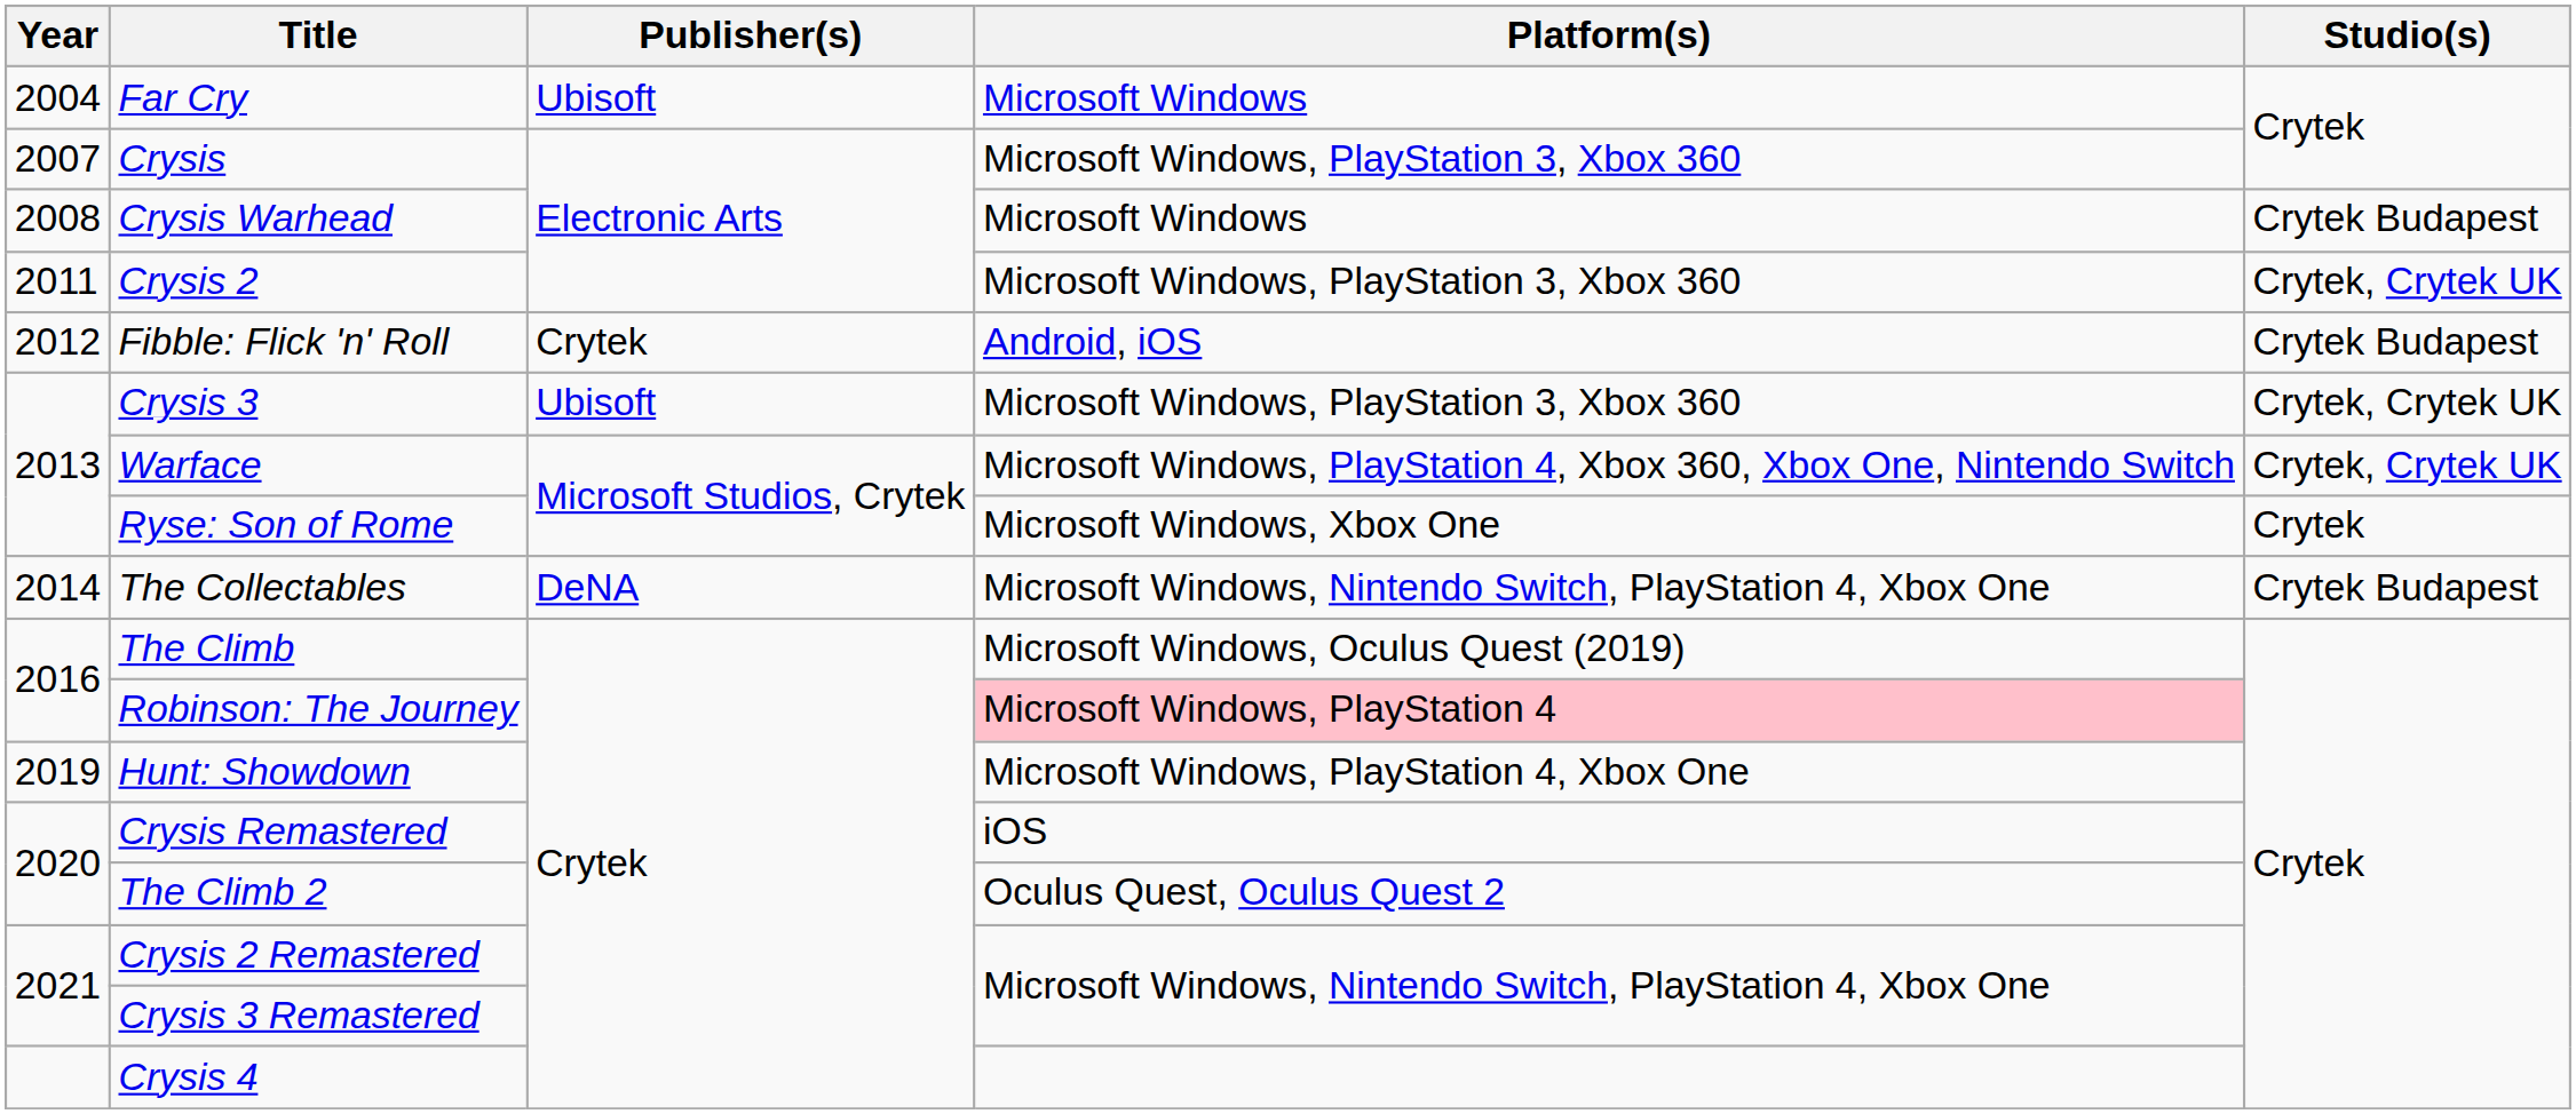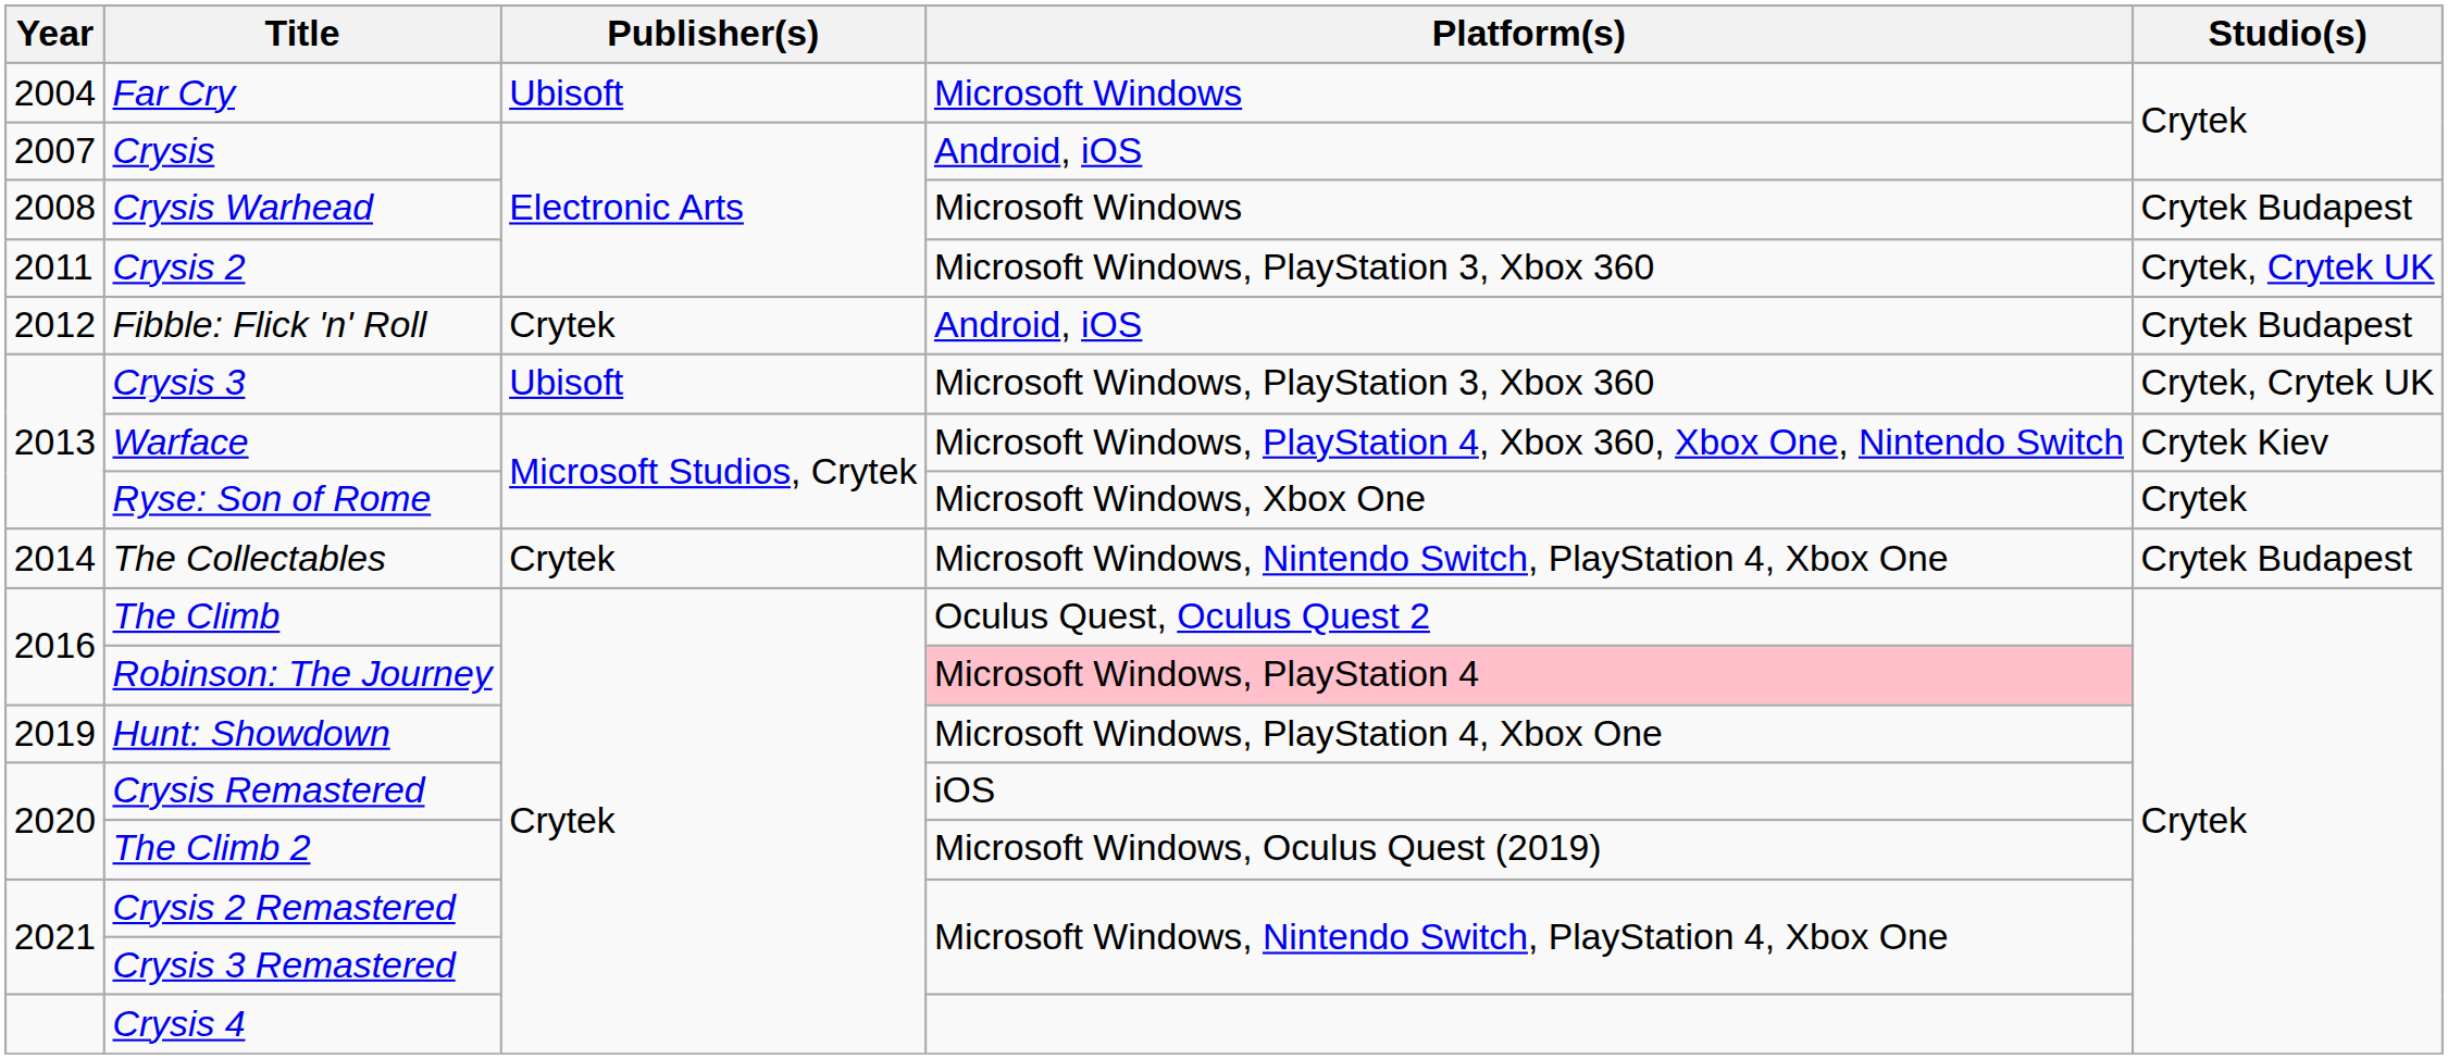 <table class="wikitable sortable mw-collapsible">
 <tr>
 <th>Year</th>
 <th>Title</th>
 <th>Publisher(s)</th>
 <th>Platform(s)</th>
 <th>Studio(s)</th>
 </tr>
 <tr>
 <td>2004</td>
 <td><em><a href='#'>Far Cry</a></em></td>
 <td><a href='#'>Ubisoft</a></td>
 <td><a href='#'>Microsoft Windows</a></td>
 <td rowspan="2">Crytek</td>
 </tr>
 <tr>
 <td>2007</td>
 <td><em><a href='#'>Crysis</a></em></td>
 <td rowspan="3"><a href='#'>Electronic Arts</a></td>
-<td>Microsoft Windows, <a href='#'>PlayStation 3</a>, <a href='#'>Xbox 360</a></td>
+<td><a href='#'>Android</a>, <a href='#'>iOS</a></td>
 </tr>
 <tr>
 <td>2008</td>
 <td><em><a href='#'>Crysis Warhead</a></em></td>
 <td>Microsoft Windows</td>
 <td>Crytek Budapest</td>
 </tr>
 <tr>
 <td>2011</td>
 <td><em><a href='#'>Crysis 2</a></em></td>
 <td>Microsoft Windows, PlayStation 3, Xbox 360</td>
 <td>Crytek, <a href='#'>Crytek UK</a></td>
 </tr>
 <tr>
 <td>2012</td>
 <td><em>Fibble: Flick 'n' Roll</em></td>
 <td>Crytek</td>
 <td><a href='#'>Android</a>, <a href='#'>iOS</a></td>
 <td>Crytek Budapest</td>
 </tr>
 <tr>
 <td rowspan="3">2013</td>
 <td><em><a href='#'>Crysis 3</a></em></td>
 <td><a href='#'>Ubisoft</a></td>
 <td>Microsoft Windows, PlayStation 3, Xbox 360</td>
 <td>Crytek, Crytek UK</td>
 </tr>
 <tr>
 <td><em><a href='#'>Warface</a></em></td>
 <td rowspan="2"><a href='#'>Microsoft Studios</a>, Crytek</td>
 <td>Microsoft Windows, <a href='#'>PlayStation 4</a>, Xbox 360, <a href='#'>Xbox One</a>, <a href='#'>Nintendo Switch</a></td>
-<td>Crytek, <a href='#'>Crytek UK</a></td>
+<td>Crytek Kiev</td>
 </tr>
 <tr>
 <td><em><a href='#'>Ryse: Son of Rome</a></em></td>
 <td>Microsoft Windows, Xbox One</td>
 <td>Crytek</td>
 </tr>
 <tr>
 <td>2014</td>
 <td><em>The Collectables</em></td>
-<td><a href='#'>DeNA</a></td>
+<td>Crytek</td>
 <td>Microsoft Windows, <a href='#'>Nintendo Switch</a>, PlayStation 4, Xbox One</td>
 <td>Crytek Budapest</td>
 </tr>
 <tr>
 <td rowspan="2">2016</td>
 <td><em><a href='#'>The Climb</a></em></td>
 <td rowspan="8">Crytek</td>
-<td>Microsoft Windows, Oculus Quest (2019)</td>
+<td>Oculus Quest, <a href='#'>Oculus Quest 2</a></td>
 <td rowspan="8">Crytek</td>
 </tr>
 <tr>
 <td><em><a href='#'>Robinson: The Journey</a></em></td>
 <td style="background: pink;">Microsoft Windows, PlayStation 4</td>
 </tr>
 <tr>
 <td>2019</td>
 <td><em><a href='#'>Hunt: Showdown</a></em></td>
 <td>Microsoft Windows, PlayStation 4, Xbox One</td>
 </tr>
 <tr>
 <td rowspan="2">2020</td>
 <td><em><a href='#'>Crysis Remastered</a></em></td>
 <td>iOS</td>
 </tr>
 <tr>
 <td><em><a href='#'>The Climb 2</a></em></td>
-<td>Oculus Quest, <a href='#'>Oculus Quest 2</a></td>
+<td>Microsoft Windows, Oculus Quest (2019)</td>
 </tr>
 <tr>
 <td rowspan="2">2021</td>
 <td><em><a href='#'>Crysis 2 Remastered</a></em></td>
 <td rowspan="2">Microsoft Windows, <a href='#'>Nintendo Switch</a>, PlayStation 4, Xbox One</td>
 </tr>
 <tr>
 <td><em><a href='#'>Crysis 3 Remastered</a></em></td>
 </tr>
 <tr>
 <td></td>
 <td><em><a href='#'>Crysis 4</a></em></td>
 <td></td>
 </tr>
 </table>
